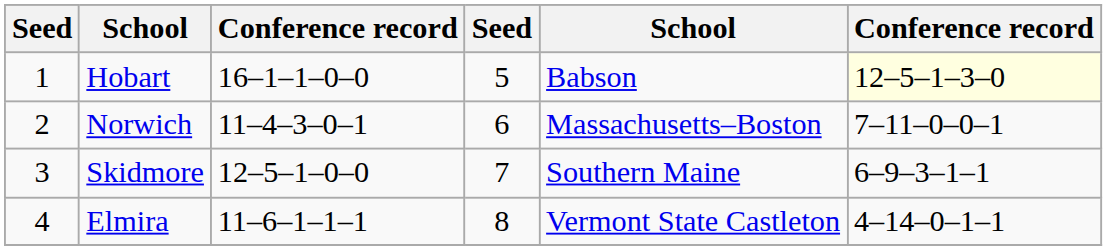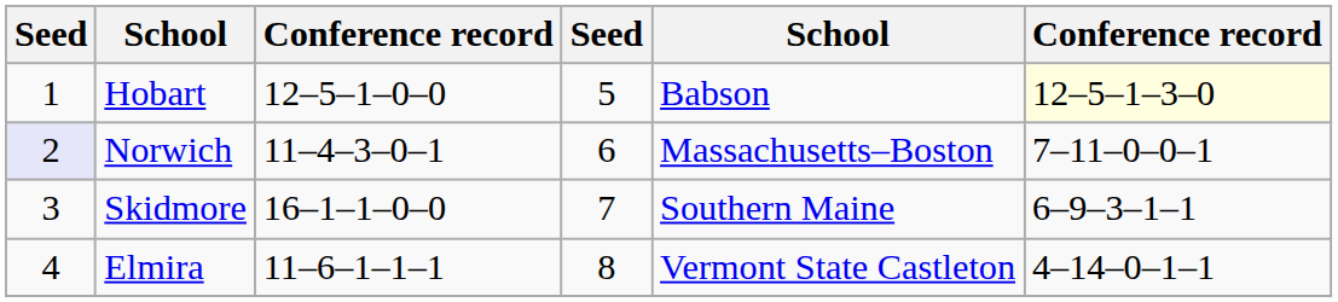 <table class="wikitable">
 <tr>
 <th>Seed</th>
 <th>School</th>
 <th>Conference record</th>
 <th>Seed</th>
 <th>School</th>
 <th>Conference record</th>
 </tr>
 <tr>
 <td align=center>1</td>
 <td><a href='#'>Hobart</a></td>
-<td>16–1–1–0–0</td>
+<td>12–5–1–0–0</td>
 <td align=center>5</td>
 <td><a href='#'>Babson</a></td>
 <td style="background: lightyellow;">12–5–1–3–0</td>
 </tr>
 <tr>
-<td align=center>2</td>
+<td align=center style="background: lavender;">2</td>
 <td><a href='#'>Norwich</a></td>
 <td>11–4–3–0–1</td>
 <td align=center>6</td>
 <td><a href='#'>Massachusetts–Boston</a></td>
 <td>7–11–0–0–1</td>
 </tr>
 <tr>
 <td align=center>3</td>
 <td><a href='#'>Skidmore</a></td>
-<td>12–5–1–0–0</td>
+<td>16–1–1–0–0</td>
 <td align=center>7</td>
 <td><a href='#'>Southern Maine</a></td>
 <td>6–9–3–1–1</td>
 </tr>
 <tr>
 <td align=center>4</td>
 <td><a href='#'>Elmira</a></td>
 <td>11–6–1–1–1</td>
 <td align=center>8</td>
 <td><a href='#'>Vermont State Castleton</a></td>
 <td>4–14–0–1–1</td>
 </tr>
 <tr>
 </tr>
 </table>
